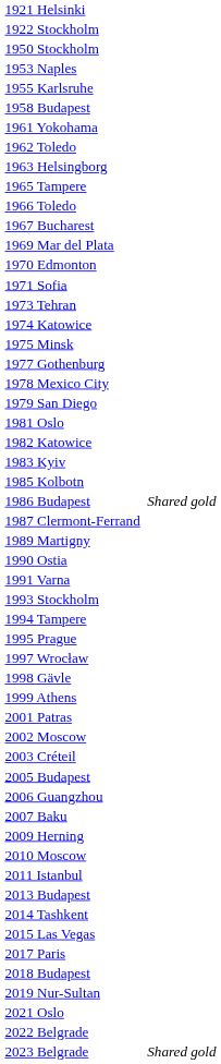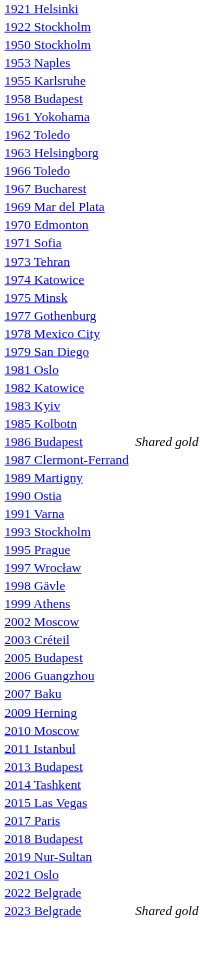 <table>
 <tr>
 <td><a href='#'>1921 Helsinki</a></td>
 <td></td>
 <td></td>
 <td></td>
 </tr>
 <tr>
 <td><a href='#'>1922 Stockholm</a></td>
 <td></td>
 <td></td>
 <td></td>
 </tr>
 <tr>
 <td><a href='#'>1950 Stockholm</a></td>
 <td></td>
 <td></td>
 <td></td>
 </tr>
 <tr>
 <td><a href='#'>1953 Naples</a></td>
 <td></td>
 <td></td>
 <td></td>
 </tr>
 <tr>
 <td><a href='#'>1955 Karlsruhe</a></td>
 <td></td>
 <td></td>
 <td></td>
 </tr>
 <tr>
 <td><a href='#'>1958 Budapest</a></td>
 <td></td>
 <td></td>
 <td></td>
 </tr>
 <tr>
 <td><a href='#'>1961 Yokohama</a></td>
 <td></td>
 <td></td>
 <td></td>
 </tr>
 <tr>
 <td><a href='#'>1962 Toledo</a></td>
 <td></td>
 <td></td>
 <td></td>
 </tr>
 <tr>
 <td><a href='#'>1963 Helsingborg</a></td>
-<td></td>
-<td></td>
-<td></td>
-</tr>
-<tr>
-<td><a href='#'>1965 Tampere</a></td>
 <td></td>
 <td></td>
 <td></td>
 </tr>
 <tr>
 <td><a href='#'>1966 Toledo</a></td>
 <td></td>
 <td></td>
 <td></td>
 </tr>
 <tr>
 <td><a href='#'>1967 Bucharest</a></td>
 <td></td>
 <td></td>
 <td></td>
 </tr>
 <tr>
 <td><a href='#'>1969 Mar del Plata</a></td>
 <td></td>
 <td></td>
 <td></td>
 </tr>
 <tr>
 <td><a href='#'>1970 Edmonton</a></td>
 <td></td>
 <td></td>
 <td></td>
 </tr>
 <tr>
 <td><a href='#'>1971 Sofia</a></td>
 <td></td>
 <td></td>
 <td></td>
 </tr>
 <tr>
 <td><a href='#'>1973 Tehran</a></td>
 <td></td>
 <td></td>
 <td></td>
 </tr>
 <tr>
 <td><a href='#'>1974 Katowice</a></td>
 <td></td>
 <td></td>
 <td></td>
 </tr>
 <tr>
 <td><a href='#'>1975 Minsk</a></td>
 <td></td>
 <td></td>
 <td></td>
 </tr>
 <tr>
 <td><a href='#'>1977 Gothenburg</a></td>
 <td></td>
 <td></td>
 <td></td>
 </tr>
 <tr>
 <td><a href='#'>1978 Mexico City</a></td>
 <td></td>
 <td></td>
 <td></td>
 </tr>
 <tr>
 <td><a href='#'>1979 San Diego</a></td>
 <td></td>
 <td></td>
 <td></td>
 </tr>
 <tr>
 <td><a href='#'>1981 Oslo</a></td>
 <td></td>
 <td></td>
 <td></td>
 </tr>
 <tr>
 <td><a href='#'>1982 Katowice</a></td>
 <td></td>
 <td></td>
 <td></td>
 </tr>
 <tr>
 <td><a href='#'>1983 Kyiv</a></td>
 <td></td>
 <td></td>
 <td></td>
 </tr>
 <tr>
 <td><a href='#'>1985 Kolbotn</a></td>
 <td></td>
 <td></td>
 <td></td>
 </tr>
 <tr>
 <td rowspan=2><a href='#'>1986 Budapest</a></td>
 <td></td>
 <td rowspan=2><em>Shared gold</em></td>
 <td></td>
 </tr>
 <tr>
 <td></td>
 <td></td>
 </tr>
 <tr>
 <td><a href='#'>1987 Clermont-Ferrand</a></td>
 <td></td>
 <td></td>
 <td></td>
 </tr>
 <tr>
 <td><a href='#'>1989 Martigny</a></td>
 <td></td>
 <td></td>
 <td></td>
 </tr>
 <tr>
 <td><a href='#'>1990 Ostia</a></td>
 <td></td>
 <td></td>
 <td></td>
 </tr>
 <tr>
 <td><a href='#'>1991 Varna</a></td>
 <td></td>
 <td></td>
 <td></td>
 </tr>
 <tr>
 <td><a href='#'>1993 Stockholm</a></td>
 <td></td>
 <td></td>
 <td></td>
 </tr>
 <tr>
-<td><a href='#'>1994 Tampere</a></td>
-<td></td>
-<td></td>
-<td></td>
-</tr>
-<tr>
 <td><a href='#'>1995 Prague</a></td>
 <td></td>
 <td></td>
 <td></td>
 </tr>
 <tr>
 <td><a href='#'>1997 Wrocław</a></td>
 <td></td>
 <td></td>
 <td></td>
 </tr>
 <tr>
 <td><a href='#'>1998 Gävle</a></td>
 <td></td>
 <td></td>
 <td></td>
 </tr>
 <tr>
 <td><a href='#'>1999 Athens</a></td>
-<td></td>
-<td></td>
-<td></td>
-</tr>
-<tr>
-<td><a href='#'>2001 Patras</a></td>
 <td></td>
 <td></td>
 <td></td>
 </tr>
 <tr>
 <td><a href='#'>2002 Moscow</a></td>
 <td></td>
 <td></td>
 <td></td>
 </tr>
 <tr>
 <td><a href='#'>2003 Créteil</a></td>
 <td></td>
 <td></td>
 <td></td>
 </tr>
 <tr>
 <td rowspan=2><a href='#'>2005 Budapest</a></td>
 <td rowspan=2></td>
 <td rowspan=2></td>
 <td></td>
 </tr>
 <tr>
 <td></td>
 </tr>
 <tr>
 <td rowspan=2><a href='#'>2006 Guangzhou</a></td>
 <td rowspan=2></td>
 <td rowspan=2></td>
 <td></td>
 </tr>
 <tr>
 <td></td>
 </tr>
 <tr>
 <td rowspan=2><a href='#'>2007 Baku</a></td>
 <td rowspan=2></td>
 <td rowspan=2></td>
 <td></td>
 </tr>
 <tr>
 <td></td>
 </tr>
 <tr>
 <td rowspan=2><a href='#'>2009 Herning</a></td>
 <td rowspan=2></td>
 <td rowspan=2></td>
 <td></td>
 </tr>
 <tr>
 <td></td>
 </tr>
 <tr>
 <td rowspan=2><a href='#'>2010 Moscow</a></td>
 <td rowspan=2></td>
 <td rowspan=2></td>
 <td></td>
 </tr>
 <tr>
 <td></td>
 </tr>
 <tr>
 <td rowspan=2><a href='#'>2011 Istanbul</a></td>
 <td rowspan=2></td>
 <td rowspan=2></td>
 <td></td>
 </tr>
 <tr>
 <td></td>
 </tr>
 <tr>
 <td rowspan=2><a href='#'>2013 Budapest</a></td>
 <td rowspan=2></td>
 <td rowspan=2></td>
 <td></td>
 </tr>
 <tr>
 <td></td>
 </tr>
 <tr>
 <td rowspan=2><a href='#'>2014 Tashkent</a></td>
 <td rowspan=2></td>
 <td rowspan=2></td>
 <td></td>
 </tr>
 <tr>
 <td></td>
 </tr>
 <tr>
 <td rowspan=2><a href='#'>2015 Las Vegas</a></td>
 <td rowspan=2></td>
 <td rowspan=2></td>
 <td></td>
 </tr>
 <tr>
 <td></td>
 </tr>
 <tr>
 <td rowspan=2><a href='#'>2017 Paris</a></td>
 <td rowspan=2></td>
 <td rowspan=2></td>
 <td></td>
 </tr>
 <tr>
 <td></td>
 </tr>
 <tr>
 <td rowspan=2><a href='#'>2018 Budapest</a></td>
 <td rowspan=2></td>
 <td rowspan=2></td>
 <td></td>
 </tr>
 <tr>
 <td></td>
 </tr>
 <tr>
 <td rowspan=2><a href='#'>2019 Nur-Sultan</a></td>
 <td rowspan=2></td>
 <td rowspan=2></td>
 <td></td>
 </tr>
 <tr>
 <td></td>
 </tr>
 <tr>
 <td rowspan=2><a href='#'>2021 Oslo</a></td>
 <td rowspan=2></td>
 <td rowspan=2></td>
 <td></td>
 </tr>
 <tr>
 <td></td>
 </tr>
 <tr>
 <td rowspan=2><a href='#'>2022 Belgrade</a></td>
 <td rowspan=2></td>
 <td rowspan=2></td>
 <td></td>
 </tr>
 <tr>
 <td></td>
 </tr>
 <tr>
 <td rowspan=2><a href='#'>2023 Belgrade</a></td>
 <td></td>
 <td rowspan=2><em>Shared gold</em></td>
 <td></td>
 </tr>
 <tr>
 <td></td>
 <td></td>
 </tr>
 </table>
